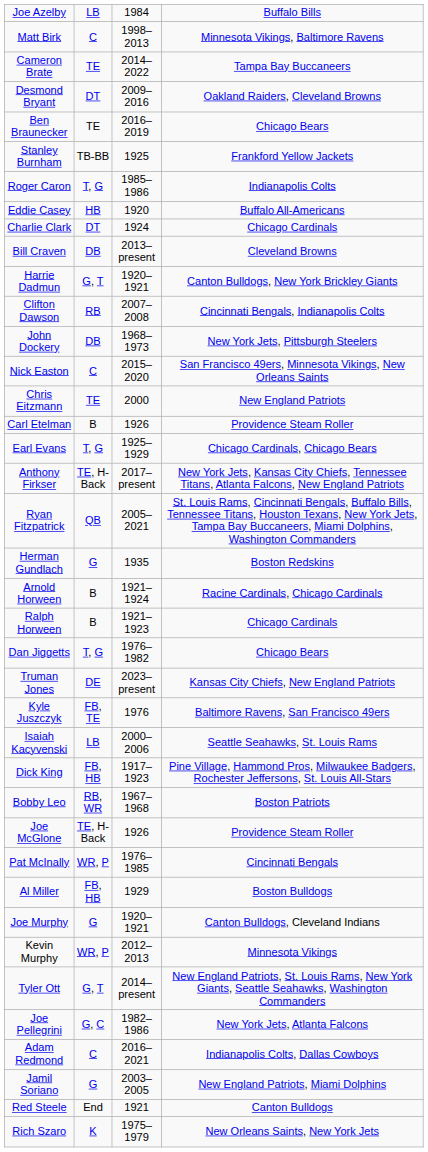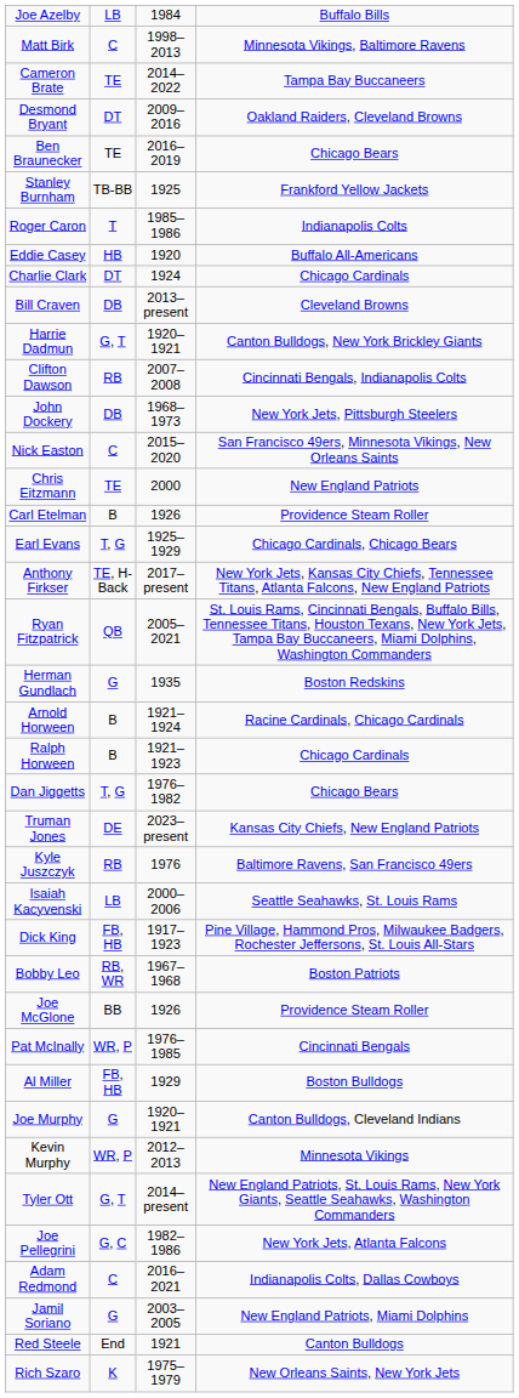 <table class="wikitable" style="text-align:center">
 <tr>
 <td><a href='#'>Joe Azelby</a></td>
 <td><a href='#'>LB</a></td>
 <td>1984</td>
 <td><a href='#'>Buffalo Bills</a></td>
 </tr>
 <tr>
 <td><a href='#'>Matt Birk</a></td>
 <td><a href='#'>C</a></td>
 <td>1998–2013</td>
 <td><a href='#'>Minnesota Vikings</a>, <a href='#'>Baltimore Ravens</a></td>
 </tr>
 <tr>
 <td><a href='#'>Cameron Brate</a></td>
 <td><a href='#'>TE</a></td>
 <td>2014–2022</td>
 <td><a href='#'>Tampa Bay Buccaneers</a></td>
 </tr>
 <tr>
 <td><a href='#'>Desmond Bryant</a></td>
 <td><a href='#'>DT</a></td>
 <td>2009–2016</td>
 <td><a href='#'>Oakland Raiders</a>, <a href='#'>Cleveland Browns</a></td>
 </tr>
 <tr>
 <td><a href='#'>Ben Braunecker</a></td>
 <td>TE</td>
 <td>2016–2019</td>
 <td><a href='#'>Chicago Bears</a></td>
 </tr>
 <tr>
 <td><a href='#'>Stanley Burnham</a></td>
 <td>TB-BB</td>
 <td>1925</td>
 <td><a href='#'>Frankford Yellow Jackets</a></td>
 </tr>
 <tr>
 <td><a href='#'>Roger Caron</a></td>
-<td><a href='#'>T</a>, <a href='#'>G</a></td>
+<td><a href='#'>T</a></td>
 <td>1985–1986</td>
 <td><a href='#'>Indianapolis Colts</a></td>
 </tr>
 <tr>
 <td><a href='#'>Eddie Casey</a></td>
 <td><a href='#'>HB</a></td>
 <td>1920</td>
 <td><a href='#'>Buffalo All-Americans</a></td>
 </tr>
 <tr>
 <td><a href='#'>Charlie Clark</a></td>
 <td><a href='#'>DT</a></td>
 <td>1924</td>
 <td><a href='#'>Chicago Cardinals</a></td>
 </tr>
 <tr>
 <td><a href='#'>Bill Craven</a></td>
 <td><a href='#'>DB</a></td>
 <td>2013–present</td>
 <td><a href='#'>Cleveland Browns</a></td>
 </tr>
 <tr>
 <td><a href='#'>Harrie Dadmun</a></td>
 <td><a href='#'>G</a>, <a href='#'>T</a></td>
 <td>1920–1921</td>
 <td><a href='#'>Canton Bulldogs</a>, <a href='#'>New York Brickley Giants</a></td>
 </tr>
 <tr>
 <td><a href='#'>Clifton Dawson</a></td>
 <td><a href='#'>RB</a></td>
 <td>2007–2008</td>
 <td><a href='#'>Cincinnati Bengals</a>, <a href='#'>Indianapolis Colts</a></td>
 </tr>
 <tr>
 <td><a href='#'>John Dockery</a></td>
 <td><a href='#'>DB</a></td>
 <td>1968–1973</td>
 <td><a href='#'>New York Jets</a>, <a href='#'>Pittsburgh Steelers</a></td>
 </tr>
 <tr>
 <td><a href='#'>Nick Easton</a></td>
 <td><a href='#'>C</a></td>
 <td>2015–2020</td>
 <td><a href='#'>San Francisco 49ers</a>, <a href='#'>Minnesota Vikings</a>, <a href='#'>New Orleans Saints</a></td>
 </tr>
 <tr>
 <td><a href='#'>Chris Eitzmann</a></td>
 <td><a href='#'>TE</a></td>
 <td>2000</td>
 <td><a href='#'>New England Patriots</a></td>
 </tr>
 <tr>
 <td><a href='#'>Carl Etelman</a></td>
 <td>B</td>
 <td>1926</td>
 <td><a href='#'>Providence Steam Roller</a></td>
 </tr>
 <tr>
 <td><a href='#'>Earl Evans</a></td>
 <td><a href='#'>T</a>, <a href='#'>G</a></td>
 <td>1925–1929</td>
 <td><a href='#'>Chicago Cardinals</a>, <a href='#'>Chicago Bears</a></td>
 </tr>
 <tr>
 <td><a href='#'>Anthony Firkser</a></td>
 <td><a href='#'>TE</a>, H-Back</td>
 <td>2017–present</td>
 <td><a href='#'>New York Jets</a>, <a href='#'>Kansas City Chiefs</a>, <a href='#'>Tennessee Titans</a>,  <a href='#'>Atlanta Falcons</a>, <a href='#'>New England Patriots</a></td>
 </tr>
 <tr>
 <td><a href='#'>Ryan Fitzpatrick</a></td>
 <td><a href='#'>QB</a></td>
 <td>2005–2021</td>
 <td><a href='#'>St. Louis Rams</a>, <a href='#'>Cincinnati Bengals</a>, <a href='#'>Buffalo Bills</a>, <a href='#'>Tennessee Titans</a>, <a href='#'>Houston Texans</a>, <a href='#'>New York Jets</a>, <a href='#'>Tampa Bay Buccaneers</a>, <a href='#'>Miami Dolphins</a>, <a href='#'>Washington Commanders</a></td>
 </tr>
 <tr>
 <td><a href='#'>Herman Gundlach</a></td>
 <td><a href='#'>G</a></td>
 <td>1935</td>
 <td><a href='#'>Boston Redskins</a></td>
 </tr>
 <tr>
 <td><a href='#'>Arnold Horween</a></td>
 <td>B</td>
 <td>1921–1924</td>
 <td><a href='#'>Racine Cardinals</a>, <a href='#'>Chicago Cardinals</a></td>
 </tr>
 <tr>
 <td><a href='#'>Ralph Horween</a></td>
 <td>B</td>
 <td>1921–1923</td>
 <td><a href='#'>Chicago Cardinals</a></td>
 </tr>
 <tr>
 <td><a href='#'>Dan Jiggetts</a></td>
 <td><a href='#'>T</a>, <a href='#'>G</a></td>
 <td>1976–1982</td>
 <td><a href='#'>Chicago Bears</a></td>
 </tr>
 <tr>
 <td><a href='#'>Truman Jones</a></td>
 <td><a href='#'>DE</a></td>
 <td>2023–present</td>
 <td><a href='#'>Kansas City Chiefs</a>, <a href='#'>New England Patriots</a></td>
 </tr>
 <tr>
 <td><a href='#'>Kyle Juszczyk</a></td>
-<td><a href='#'>FB</a>, <a href='#'>TE</a></td>
+<td><a href='#'>RB</a></td>
 <td>1976</td>
 <td><a href='#'>Baltimore Ravens</a>, <a href='#'>San Francisco 49ers</a></td>
 </tr>
 <tr>
 <td><a href='#'>Isaiah Kacyvenski</a></td>
 <td><a href='#'>LB</a></td>
 <td>2000–2006</td>
 <td><a href='#'>Seattle Seahawks</a>, <a href='#'>St. Louis Rams</a></td>
 </tr>
 <tr>
 <td><a href='#'>Dick King</a></td>
 <td><a href='#'>FB</a>, <a href='#'>HB</a></td>
 <td>1917–1923</td>
 <td><a href='#'>Pine Village</a>, <a href='#'>Hammond Pros</a>, <a href='#'>Milwaukee Badgers</a>, <a href='#'>Rochester Jeffersons</a>, <a href='#'>St. Louis All-Stars</a></td>
 </tr>
 <tr>
 <td><a href='#'>Bobby Leo</a></td>
 <td><a href='#'>RB</a>, <a href='#'>WR</a></td>
 <td>1967–1968</td>
 <td><a href='#'>Boston Patriots</a></td>
 </tr>
 <tr>
 <td><a href='#'>Joe McGlone</a></td>
-<td><a href='#'>TE</a>, H-Back</td>
+<td>BB</td>
 <td>1926</td>
 <td><a href='#'>Providence Steam Roller</a></td>
 </tr>
 <tr>
 <td><a href='#'>Pat McInally</a></td>
 <td><a href='#'>WR</a>, <a href='#'>P</a></td>
 <td>1976–1985</td>
 <td><a href='#'>Cincinnati Bengals</a></td>
 </tr>
 <tr>
 <td><a href='#'>Al Miller</a></td>
 <td><a href='#'>FB</a>, <a href='#'>HB</a></td>
 <td>1929</td>
 <td><a href='#'>Boston Bulldogs</a></td>
 </tr>
 <tr>
 <td><a href='#'>Joe Murphy</a></td>
 <td><a href='#'>G</a></td>
 <td>1920–1921</td>
 <td><a href='#'>Canton Bulldogs</a>, Cleveland Indians</td>
 </tr>
 <tr>
 <td>Kevin Murphy</td>
 <td><a href='#'>WR</a>, <a href='#'>P</a></td>
 <td>2012– 2013</td>
 <td><a href='#'>Minnesota Vikings</a></td>
 </tr>
 <tr>
 <td><a href='#'>Tyler Ott</a></td>
 <td><a href='#'>G</a>, <a href='#'>T</a></td>
 <td>2014–present</td>
 <td><a href='#'>New England Patriots</a>, <a href='#'>St. Louis Rams</a>, <a href='#'>New York Giants</a>, <a href='#'>Seattle Seahawks</a>, <a href='#'>Washington Commanders</a></td>
 </tr>
 <tr>
 <td><a href='#'>Joe Pellegrini</a></td>
 <td><a href='#'>G</a>, <a href='#'>C</a></td>
 <td>1982–1986</td>
 <td><a href='#'>New York Jets</a>, <a href='#'>Atlanta Falcons</a></td>
 </tr>
 <tr>
 <td><a href='#'>Adam Redmond</a></td>
 <td><a href='#'>C</a></td>
 <td>2016–2021</td>
 <td><a href='#'>Indianapolis Colts</a>, <a href='#'>Dallas Cowboys</a></td>
 </tr>
 <tr>
 <td><a href='#'>Jamil Soriano</a></td>
 <td><a href='#'>G</a></td>
 <td>2003–2005</td>
 <td><a href='#'>New England Patriots</a>, <a href='#'>Miami Dolphins</a></td>
 </tr>
 <tr>
 <td><a href='#'>Red Steele</a></td>
 <td>End</td>
 <td>1921</td>
 <td><a href='#'>Canton Bulldogs</a></td>
 </tr>
 <tr>
 <td><a href='#'>Rich Szaro</a></td>
 <td><a href='#'>K</a></td>
 <td>1975–1979</td>
 <td><a href='#'>New Orleans Saints</a>, <a href='#'>New York Jets</a></td>
 </tr>
 </table>
